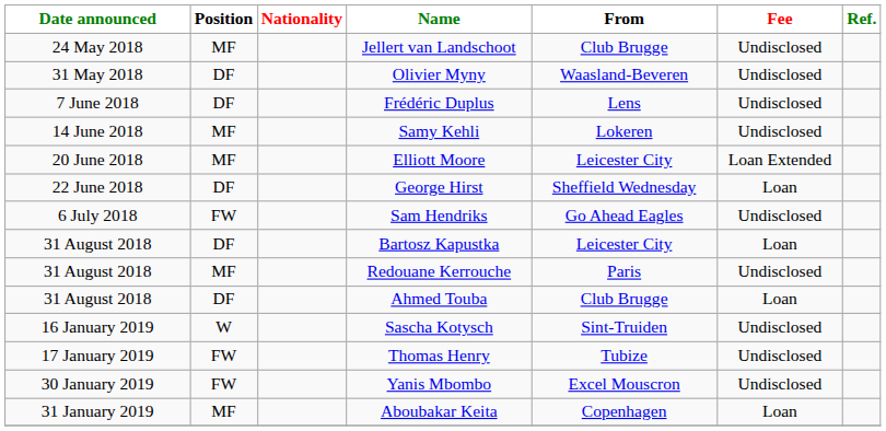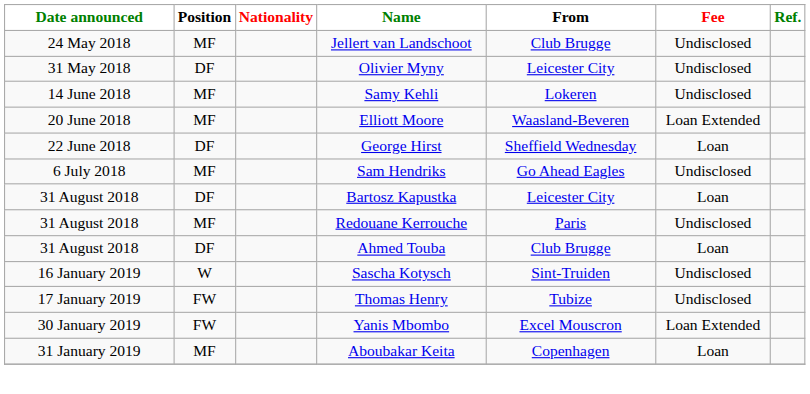 <table class="wikitable" style="text-align:center; font-size:90%">
 <tr>
 <th style="background:#FFFFFF; color:green; width:150px;">Date announced</th>
 <th style="background:#FFFFFF; color:black; width:50px;">Position</th>
 <th style="background:#FFFFFF; color:red; width:50px;">Nationality</th>
 <th style="background:#FFFFFF; color:green; width:150px;">Name</th>
 <th style="background:#FFFFFF; color:black; width:150px;">From</th>
 <th style="background:#FFFFFF; color:red; width:100px;">Fee</th>
 <th style="background:#FFFFFF; color:green; width:25px;">Ref.</th>
 </tr>
 <tr>
 <td>24 May 2018</td>
 <td>MF</td>
 <td></td>
 <td><a href='#'>Jellert van Landschoot</a></td>
 <td> <a href='#'>Club Brugge</a></td>
 <td>Undisclosed</td>
 <td></td>
 </tr>
 <tr>
 <td>31 May 2018</td>
 <td>DF</td>
 <td></td>
 <td><a href='#'>Olivier Myny</a></td>
-<td> <a href='#'>Waasland-Beveren</a></td>
-<td>Undisclosed</td>
-<td></td>
-</tr>
-<tr>
-<td>7 June 2018</td>
-<td>DF</td>
-<td></td>
-<td><a href='#'>Frédéric Duplus</a></td>
-<td> <a href='#'>Lens</a></td>
+<td> <a href='#'>Leicester City</a></td>
 <td>Undisclosed</td>
 <td></td>
 </tr>
 <tr>
 <td>14 June 2018</td>
 <td>MF</td>
 <td></td>
 <td><a href='#'>Samy Kehli</a></td>
 <td> <a href='#'>Lokeren</a></td>
 <td>Undisclosed</td>
 <td></td>
 </tr>
 <tr>
 <td>20 June 2018</td>
 <td>MF</td>
 <td></td>
 <td><a href='#'>Elliott Moore</a></td>
-<td> <a href='#'>Leicester City</a></td>
+<td> <a href='#'>Waasland-Beveren</a></td>
 <td>Loan Extended</td>
 <td></td>
 </tr>
 <tr>
 <td>22 June 2018</td>
 <td>DF</td>
 <td></td>
 <td><a href='#'>George Hirst</a></td>
 <td> <a href='#'>Sheffield Wednesday</a></td>
 <td>Loan</td>
 <td></td>
 </tr>
 <tr>
 <td>6 July 2018</td>
-<td>FW</td>
+<td>MF</td>
 <td></td>
 <td><a href='#'>Sam Hendriks</a></td>
 <td> <a href='#'>Go Ahead Eagles</a></td>
 <td>Undisclosed</td>
 <td></td>
 </tr>
 <tr>
 <td>31 August 2018</td>
 <td>DF</td>
 <td></td>
 <td><a href='#'>Bartosz Kapustka</a></td>
 <td> <a href='#'>Leicester City</a></td>
 <td>Loan</td>
 <td></td>
 </tr>
 <tr>
 <td>31 August 2018</td>
 <td>MF</td>
 <td></td>
 <td><a href='#'>Redouane Kerrouche</a></td>
 <td> <a href='#'>Paris</a></td>
 <td>Undisclosed</td>
 <td></td>
 </tr>
 <tr>
 <td>31 August 2018</td>
 <td>DF</td>
 <td></td>
 <td><a href='#'>Ahmed Touba</a></td>
 <td> <a href='#'>Club Brugge</a></td>
 <td>Loan</td>
 <td></td>
 </tr>
 <tr>
 <td>16 January 2019</td>
 <td>W</td>
 <td></td>
 <td><a href='#'>Sascha Kotysch</a></td>
 <td> <a href='#'>Sint-Truiden</a></td>
 <td>Undisclosed</td>
 <td></td>
 </tr>
 <tr>
 <td>17 January 2019</td>
 <td>FW</td>
 <td></td>
 <td><a href='#'>Thomas Henry</a></td>
 <td> <a href='#'>Tubize</a></td>
 <td>Undisclosed</td>
 <td></td>
 </tr>
 <tr>
 <td>30 January 2019</td>
 <td>FW</td>
 <td></td>
 <td><a href='#'>Yanis Mbombo</a></td>
 <td> <a href='#'>Excel Mouscron</a></td>
-<td>Undisclosed</td>
+<td>Loan Extended</td>
 <td></td>
 </tr>
 <tr>
 <td>31 January 2019</td>
 <td>MF</td>
 <td></td>
 <td><a href='#'>Aboubakar Keita</a></td>
 <td> <a href='#'>Copenhagen</a></td>
 <td>Loan</td>
 <td></td>
 </tr>
 <tr>
 </tr>
 </table>
